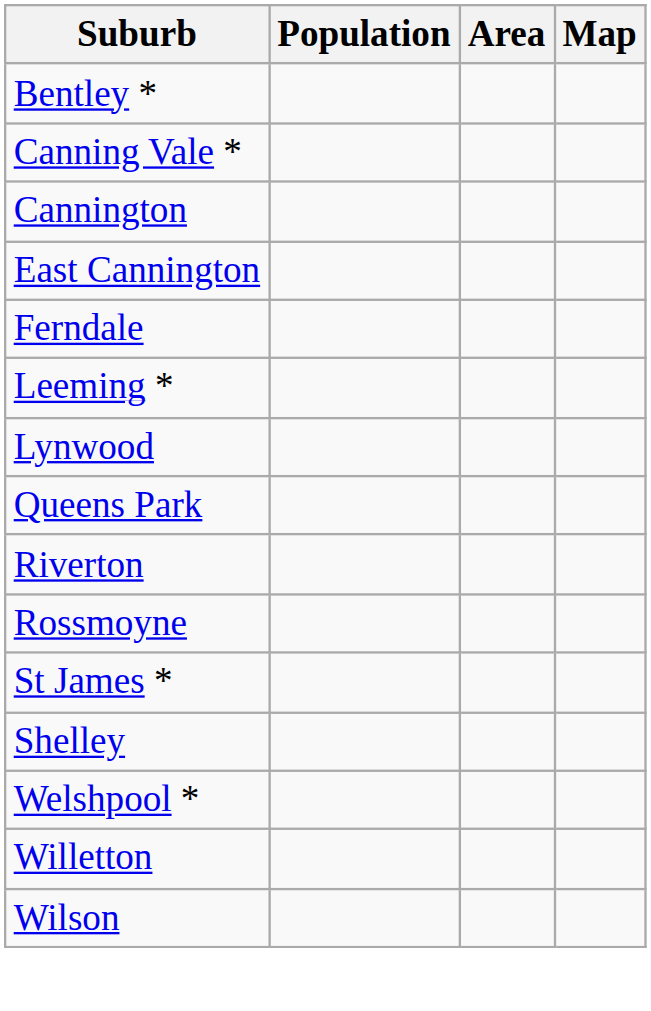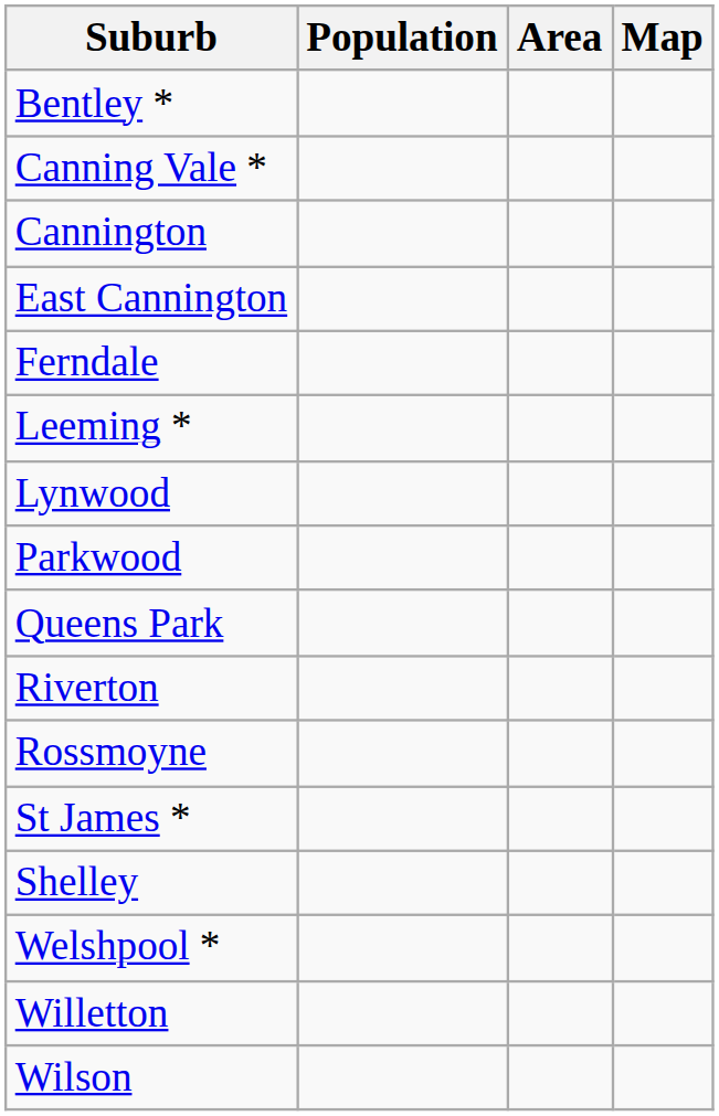 <table class="wikitable sortable">
 <tr>
 <th>Suburb</th>
 <th data-sort-type=number>Population</th>
 <th data-sort-type=number>Area</th>
 <th>Map</th>
 </tr>
 <tr>
 <td><a href='#'>Bentley</a> *</td>
 <td></td>
 <td></td>
 <td></td>
 </tr>
 <tr>
 <td><a href='#'>Canning Vale</a> *</td>
 <td></td>
 <td></td>
 <td></td>
 </tr>
 <tr>
 <td><a href='#'>Cannington</a></td>
 <td></td>
 <td></td>
 <td></td>
 </tr>
 <tr>
 <td><a href='#'>East Cannington</a></td>
 <td></td>
 <td></td>
 <td></td>
 </tr>
 <tr>
 <td><a href='#'>Ferndale</a></td>
 <td></td>
 <td></td>
 <td></td>
 </tr>
 <tr>
 <td><a href='#'>Leeming</a> *</td>
 <td></td>
 <td></td>
 <td></td>
 </tr>
 <tr>
 <td><a href='#'>Lynwood</a></td>
+<td></td>
+<td></td>
+<td></td>
+</tr>
+<tr>
+<td><a href='#'>Parkwood</a></td>
 <td></td>
 <td></td>
 <td></td>
 </tr>
 <tr>
 <td><a href='#'>Queens Park</a></td>
 <td></td>
 <td></td>
 <td></td>
 </tr>
 <tr>
 <td><a href='#'>Riverton</a></td>
 <td></td>
 <td></td>
 <td></td>
 </tr>
 <tr>
 <td><a href='#'>Rossmoyne</a></td>
 <td></td>
 <td></td>
 <td></td>
 </tr>
 <tr>
 <td><a href='#'>St James</a> *</td>
 <td></td>
 <td></td>
 <td></td>
 </tr>
 <tr>
 <td><a href='#'>Shelley</a></td>
 <td></td>
 <td></td>
 <td></td>
 </tr>
 <tr>
 <td><a href='#'>Welshpool</a> *</td>
 <td></td>
 <td></td>
 <td></td>
 </tr>
 <tr>
 <td><a href='#'>Willetton</a></td>
 <td></td>
 <td></td>
 <td></td>
 </tr>
 <tr>
 <td><a href='#'>Wilson</a></td>
 <td></td>
 <td></td>
 <td></td>
 </tr>
 </table>
